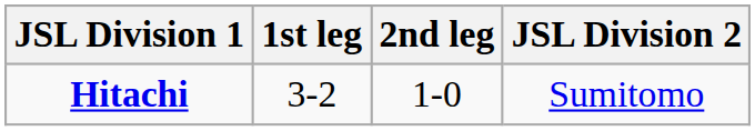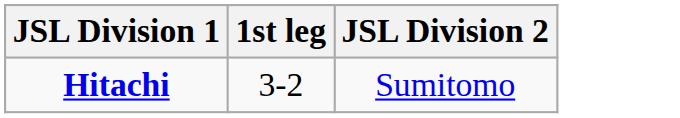 <table class="wikitable" border="1">
 <tr align="center">
 <th>JSL Division 1</th>
 <th>1st leg</th>
-<th>2nd leg</th>
 <th>JSL Division 2</th>
 </tr>
 <tr align="center">
 <td><strong><a href='#'>Hitachi</a></strong></td>
 <td>3-2</td>
-<td>1-0</td>
 <td><a href='#'>Sumitomo</a></td>
 </tr>
 </table>
